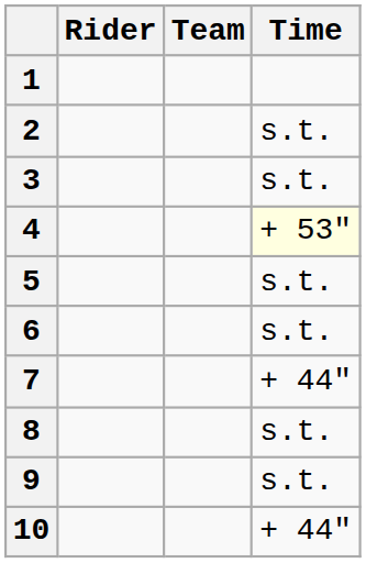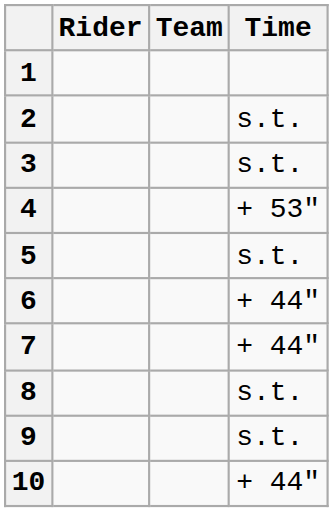 <table class="wikitable">
 <tr>
 <th></th>
 <th>Rider</th>
 <th>Team</th>
 <th>Time</th>
 </tr>
 <tr>
 <th>1</th>
 <td></td>
 <td></td>
 <td></td>
 </tr>
 <tr>
 <th>2</th>
 <td></td>
 <td></td>
 <td>s.t.</td>
 </tr>
 <tr>
 <th>3</th>
 <td></td>
 <td></td>
 <td>s.t.</td>
 </tr>
 <tr>
 <th>4</th>
 <td></td>
 <td></td>
-<td style="background: lightyellow;">+ 53"</td>
+<td>+ 53"</td>
 </tr>
 <tr>
 <th>5</th>
 <td> </td>
 <td></td>
 <td>s.t.</td>
 </tr>
 <tr>
 <th>6</th>
 <td></td>
 <td></td>
-<td>s.t.</td>
+<td>+ 44"</td>
 </tr>
 <tr>
 <th>7</th>
 <td></td>
 <td></td>
 <td>+ 44"</td>
 </tr>
 <tr>
 <th>8</th>
 <td></td>
 <td></td>
 <td>s.t.</td>
 </tr>
 <tr>
 <th>9</th>
 <td></td>
 <td></td>
 <td>s.t.</td>
 </tr>
 <tr>
 <th>10</th>
 <td></td>
 <td></td>
 <td>+ 44"</td>
 </tr>
 </table>
